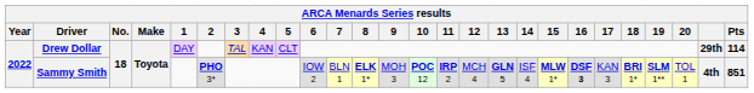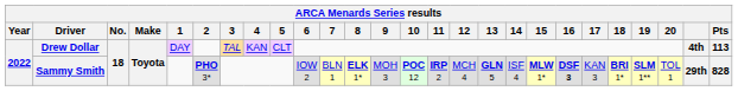 <table class="wikitable" style="text-align:center; font-size:75%">
 <tr>
 <th colspan=27><a href='#'>ARCA Menards Series</a> results</th>
 </tr>
 <tr>
 <th>Year</th>
 <th>Driver</th>
 <th>No.</th>
 <th>Make</th>
 <th>1</th>
 <th>2</th>
 <th>3</th>
 <th>4</th>
 <th>5</th>
 <th>6</th>
 <th>7</th>
 <th>8</th>
 <th>9</th>
 <th>10</th>
 <th>11</th>
 <th>12</th>
 <th>13</th>
 <th>14</th>
 <th>15</th>
 <th>16</th>
 <th>17</th>
 <th>18</th>
 <th>19</th>
 <th>20</th>
 <th></th>
 <th>Pts</th>
 </tr>
 <tr>
 <th rowspan=2><a href='#'>2022</a></th>
 <th><a href='#'>Drew Dollar</a></th>
 <th rowspan=2>18</th>
 <th rowspan=2>Toyota</th>
 <td style="background:#EFCFFF;"><a href='#'>DAY</a><br></td>
 <td></td>
 <td style="background:#FFDF9F;"><em><a href='#'>TAL</a></em><br></td>
 <td style="background:#EFCFFF;"><a href='#'>KAN</a><br></td>
 <td style="background:#EFCFFF;"><a href='#'>CLT</a><br></td>
 <td colspan=15></td>
-<th>29th</th>
-<th>114</th>
+<th>4th</th>
+<th>113</th>
 </tr>
 <tr>
 <th><a href='#'>Sammy Smith</a></th>
 <td></td>
 <td style="background:#DFDFDF;"><strong><a href='#'>PHO</a></strong><br><small>3*</small></td>
 <td colspan=3></td>
 <td style="background:#DFDFDF;"><a href='#'>IOW</a><br><small>2</small></td>
 <td style="background:#FFFFBF;"><a href='#'>BLN</a><br><small>1</small></td>
 <td style="background:#FFFFBF;"><strong><a href='#'>ELK</a></strong><br><small>1*</small></td>
 <td style="background:#DFDFDF;"><a href='#'>MOH</a><br><small>3</small></td>
 <td style="background:#DFFFDF;"><strong><a href='#'>POC</a></strong><br><small>12</small></td>
 <td style="background:#DFDFDF;"><strong><a href='#'>IRP</a></strong><br><small>2</small></td>
 <td style="background:#DFDFDF;"><a href='#'>MCH</a><br><small>4</small></td>
 <td style="background:#DFDFDF;"><strong><a href='#'>GLN</a></strong><br><small>5</small></td>
 <td style="background:#DFDFDF;"><a href='#'>ISF</a><br><small>4</small></td>
 <td style="background:#FFFFBF;"><strong><a href='#'>MLW</a></strong><br><small>1*</small></td>
 <td style="background:#DFDFDF;"><strong><a href='#'>DSF</a><br><small>3</small></strong></td>
 <td style="background:#DFDFDF;"><a href='#'>KAN</a><br><small>3</small></td>
 <td style="background:#FFFFBF;"><strong><a href='#'>BRI</a></strong><br><small>1*</small></td>
 <td style="background:#FFFFBF;"><strong><a href='#'>SLM</a></strong><br><small>1**</small></td>
 <td style="background:#FFFFBF;"><a href='#'>TOL</a><br><small>1</small></td>
-<th>4th</th>
-<th>851</th>
+<th>29th</th>
+<th>828</th>
 </tr>
 </table>
